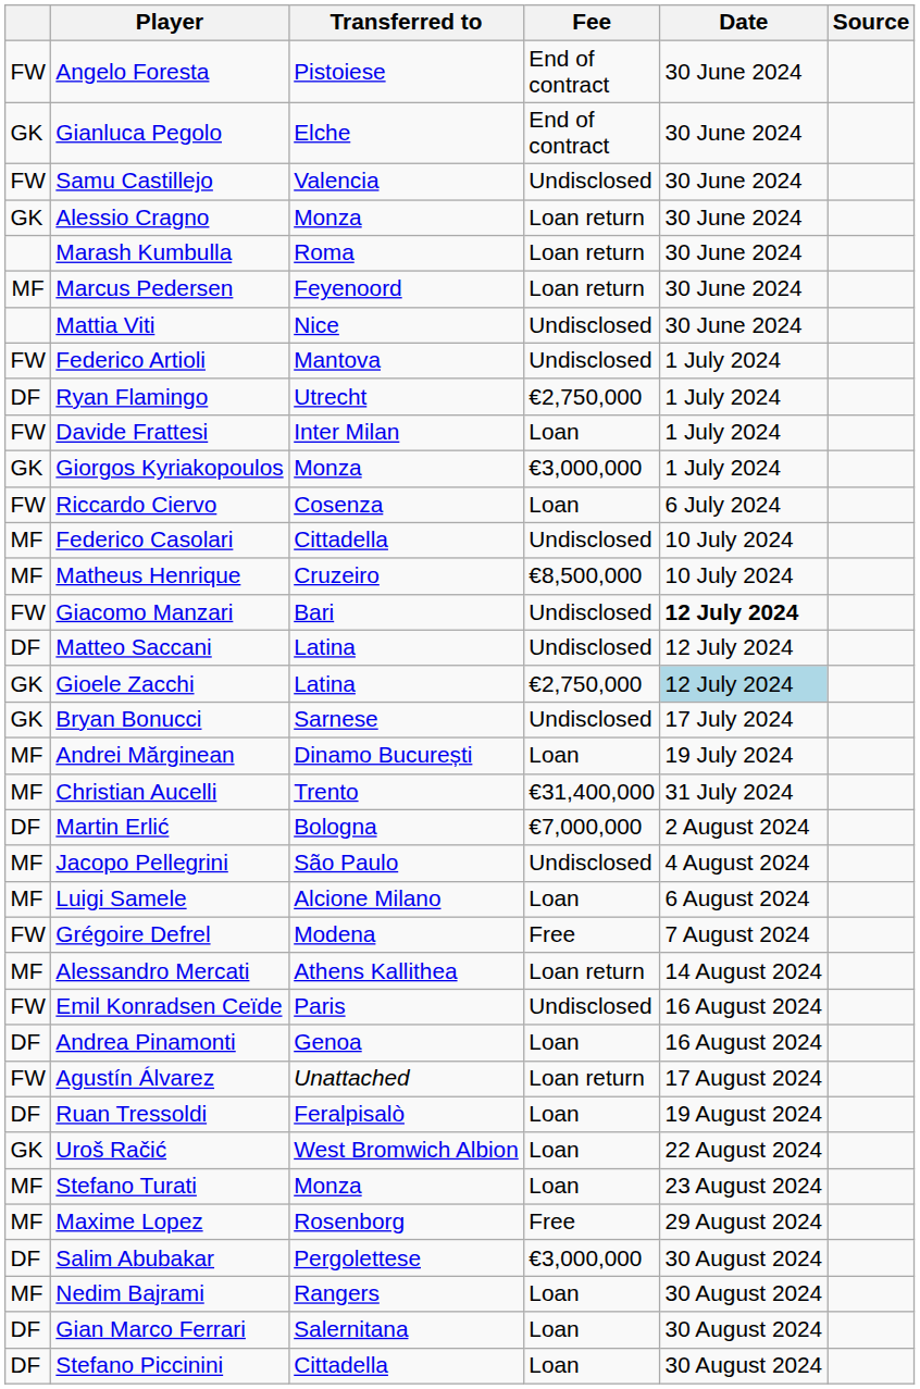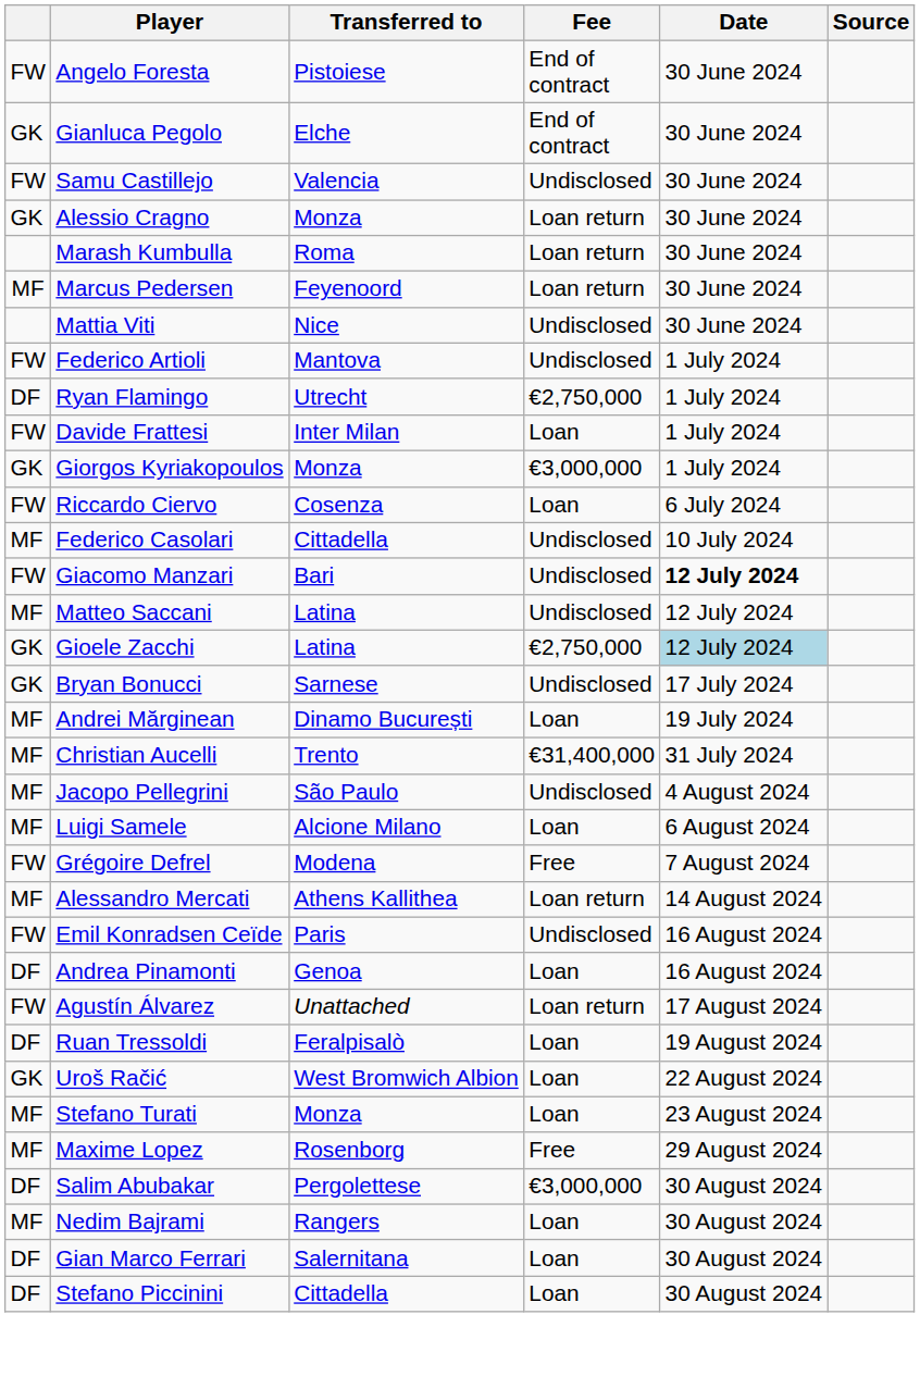 <table class="wikitable plainrowheaders">
 <tr>
 <th></th>
 <th scope="col">Player</th>
 <th>Transferred to</th>
 <th style="width: 80px;">Fee</th>
 <th scope="col">Date</th>
 <th scope="col">Source</th>
 </tr>
 <tr>
 <td>FW</td>
 <td> <a href='#'>Angelo Foresta</a></td>
 <td> <a href='#'>Pistoiese</a></td>
 <td>End of contract</td>
 <td>30 June 2024</td>
 <td></td>
 </tr>
 <tr>
 <td>GK</td>
 <td> <a href='#'>Gianluca Pegolo</a></td>
 <td> <a href='#'>Elche</a></td>
 <td>End of contract</td>
 <td>30 June 2024</td>
 <td></td>
 </tr>
 <tr>
 <td>FW</td>
 <td> <a href='#'>Samu Castillejo</a></td>
 <td> <a href='#'>Valencia</a></td>
 <td>Undisclosed</td>
 <td>30 June 2024</td>
 <td></td>
 </tr>
 <tr>
 <td>GK</td>
 <td> <a href='#'>Alessio Cragno</a></td>
 <td> <a href='#'>Monza</a></td>
 <td>Loan return</td>
 <td>30 June 2024</td>
 <td></td>
 </tr>
 <tr>
 <td></td>
 <td> <a href='#'>Marash Kumbulla</a></td>
 <td> <a href='#'>Roma</a></td>
 <td>Loan return</td>
 <td>30 June 2024</td>
 <td></td>
 </tr>
 <tr>
 <td align="center">MF</td>
 <td> <a href='#'>Marcus Pedersen</a></td>
 <td> <a href='#'>Feyenoord</a></td>
 <td>Loan return</td>
 <td>30 June 2024</td>
 <td></td>
 </tr>
 <tr>
 <td></td>
 <td> <a href='#'>Mattia Viti</a></td>
 <td> <a href='#'>Nice</a></td>
 <td>Undisclosed</td>
 <td>30 June 2024</td>
 <td></td>
 </tr>
 <tr>
 <td>FW</td>
 <td> <a href='#'>Federico Artioli</a></td>
 <td> <a href='#'>Mantova</a></td>
 <td>Undisclosed</td>
 <td>1 July 2024</td>
 <td></td>
 </tr>
 <tr>
 <td>DF</td>
 <td> <a href='#'>Ryan Flamingo</a></td>
 <td> <a href='#'>Utrecht</a></td>
 <td>€2,750,000</td>
 <td>1 July 2024</td>
 <td></td>
 </tr>
 <tr>
 <td>FW</td>
 <td> <a href='#'>Davide Frattesi</a></td>
 <td> <a href='#'>Inter Milan</a></td>
 <td>Loan</td>
 <td>1 July 2024</td>
 <td></td>
 </tr>
 <tr>
 <td>GK</td>
 <td> <a href='#'>Giorgos Kyriakopoulos</a></td>
 <td> <a href='#'>Monza</a></td>
 <td>€3,000,000</td>
 <td>1 July 2024</td>
 <td></td>
 </tr>
 <tr>
 <td>FW</td>
 <td> <a href='#'>Riccardo Ciervo</a></td>
 <td> <a href='#'>Cosenza</a></td>
 <td>Loan</td>
 <td>6 July 2024</td>
 <td></td>
 </tr>
 <tr>
 <td>MF</td>
 <td> <a href='#'>Federico Casolari</a></td>
 <td> <a href='#'>Cittadella</a></td>
 <td>Undisclosed</td>
 <td>10 July 2024</td>
 <td></td>
 </tr>
 <tr>
-<td>MF</td>
-<td> <a href='#'>Matheus Henrique</a></td>
-<td> <a href='#'>Cruzeiro</a></td>
-<td>€8,500,000</td>
-<td>10 July 2024</td>
-<td></td>
-</tr>
-<tr>
 <td>FW</td>
 <td> <a href='#'>Giacomo Manzari</a></td>
 <td> <a href='#'>Bari</a></td>
 <td>Undisclosed</td>
 <td><strong>12 July 2024</strong></td>
 <td></td>
 </tr>
 <tr>
-<td>DF</td>
+<td>MF</td>
 <td> <a href='#'>Matteo Saccani</a></td>
 <td> <a href='#'>Latina</a></td>
 <td>Undisclosed</td>
 <td>12 July 2024</td>
 <td></td>
 </tr>
 <tr>
 <td>GK</td>
 <td> <a href='#'>Gioele Zacchi</a></td>
 <td> <a href='#'>Latina</a></td>
 <td>€2,750,000</td>
 <td style="background: lightblue;">12 July 2024</td>
 <td></td>
 </tr>
 <tr>
 <td>GK</td>
 <td> <a href='#'>Bryan Bonucci</a></td>
 <td> <a href='#'>Sarnese</a></td>
 <td>Undisclosed</td>
 <td>17 July 2024</td>
 <td></td>
 </tr>
 <tr>
 <td>MF</td>
 <td> <a href='#'>Andrei Mărginean</a></td>
 <td> <a href='#'>Dinamo București</a></td>
 <td>Loan</td>
 <td>19 July 2024</td>
 <td></td>
 </tr>
 <tr>
 <td>MF</td>
 <td> <a href='#'>Christian Aucelli</a></td>
 <td> <a href='#'>Trento</a></td>
 <td>€31,400,000</td>
 <td>31 July 2024</td>
-<td></td>
-</tr>
-<tr>
-<td>DF</td>
-<td> <a href='#'>Martin Erlić</a></td>
-<td> <a href='#'>Bologna</a></td>
-<td>€7,000,000</td>
-<td>2 August 2024</td>
 <td></td>
 </tr>
 <tr>
 <td>MF</td>
 <td> <a href='#'>Jacopo Pellegrini</a></td>
 <td> <a href='#'>São Paulo</a></td>
 <td>Undisclosed</td>
 <td>4 August 2024</td>
 <td></td>
 </tr>
 <tr>
 <td>MF</td>
 <td> <a href='#'>Luigi Samele</a></td>
 <td> <a href='#'>Alcione Milano</a></td>
 <td>Loan</td>
 <td>6 August 2024</td>
 <td></td>
 </tr>
 <tr>
 <td>FW</td>
 <td> <a href='#'>Grégoire Defrel</a></td>
 <td> <a href='#'>Modena</a></td>
 <td>Free</td>
 <td>7 August 2024</td>
 <td></td>
 </tr>
 <tr>
 <td>MF</td>
 <td> <a href='#'>Alessandro Mercati</a></td>
 <td> <a href='#'>Athens Kallithea</a></td>
 <td>Loan return</td>
 <td>14 August 2024</td>
 <td></td>
 </tr>
 <tr>
 <td>FW</td>
 <td> <a href='#'>Emil Konradsen Ceïde</a></td>
 <td> <a href='#'>Paris</a></td>
 <td>Undisclosed</td>
 <td>16 August 2024</td>
 <td></td>
 </tr>
 <tr>
 <td>DF</td>
 <td> <a href='#'>Andrea Pinamonti</a></td>
 <td> <a href='#'>Genoa</a></td>
 <td>Loan</td>
 <td>16 August 2024</td>
 <td></td>
 </tr>
 <tr>
 <td>FW</td>
 <td> <a href='#'>Agustín Álvarez</a></td>
 <td><em>Unattached</em></td>
 <td>Loan return</td>
 <td>17 August 2024</td>
 <td></td>
 </tr>
 <tr>
 <td>DF</td>
 <td> <a href='#'>Ruan Tressoldi</a></td>
 <td> <a href='#'>Feralpisalò</a></td>
 <td>Loan</td>
 <td>19 August 2024</td>
 <td></td>
 </tr>
 <tr>
 <td>GK</td>
 <td> <a href='#'>Uroš Račić</a></td>
 <td> <a href='#'>West Bromwich Albion</a></td>
 <td>Loan</td>
 <td>22 August 2024</td>
 <td></td>
 </tr>
 <tr>
 <td>MF</td>
 <td> <a href='#'>Stefano Turati</a></td>
 <td> <a href='#'>Monza</a></td>
 <td>Loan</td>
 <td>23 August 2024</td>
 <td></td>
 </tr>
 <tr>
 <td>MF</td>
 <td> <a href='#'>Maxime Lopez</a></td>
 <td> <a href='#'>Rosenborg</a></td>
 <td>Free</td>
 <td>29 August 2024</td>
 <td></td>
 </tr>
 <tr>
 <td>DF</td>
 <td> <a href='#'>Salim Abubakar</a></td>
 <td> <a href='#'>Pergolettese</a></td>
 <td>€3,000,000</td>
 <td>30 August 2024</td>
 <td></td>
 </tr>
 <tr>
 <td>MF</td>
 <td> <a href='#'>Nedim Bajrami</a></td>
 <td> <a href='#'>Rangers</a></td>
 <td>Loan</td>
 <td>30 August 2024</td>
 <td></td>
 </tr>
 <tr>
 <td>DF</td>
 <td> <a href='#'>Gian Marco Ferrari</a></td>
 <td> <a href='#'>Salernitana</a></td>
 <td>Loan</td>
 <td>30 August 2024</td>
 <td></td>
 </tr>
 <tr>
 <td>DF</td>
 <td> <a href='#'>Stefano Piccinini</a></td>
 <td> <a href='#'>Cittadella</a></td>
 <td>Loan</td>
 <td>30 August 2024</td>
 <td></td>
 </tr>
 </table>
